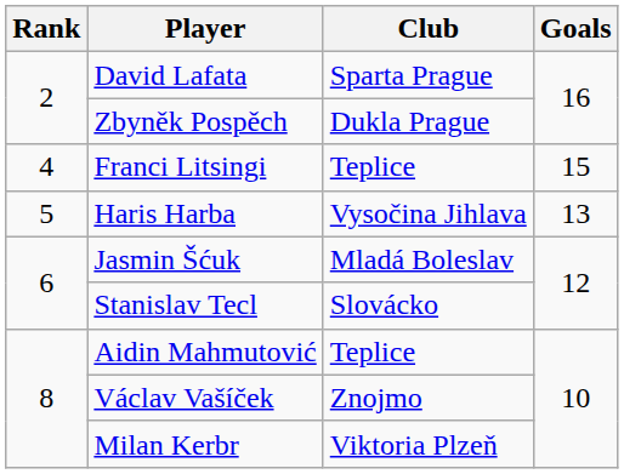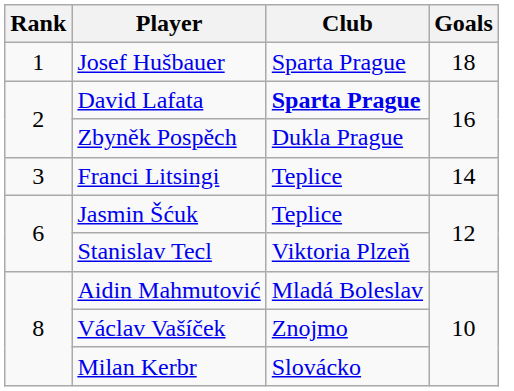 <table class="wikitable" style="text-align:center">
 <tr>
 <th>Rank</th>
 <th>Player</th>
 <th>Club</th>
 <th>Goals</th>
 </tr>
 <tr>
+<td>1</td>
+<td align="left"> <a href='#'>Josef Hušbauer</a></td>
+<td align="left"><a href='#'>Sparta Prague</a></td>
+<td>18</td>
+</tr>
+<tr>
 <td rowspan="2">2</td>
 <td align="left"> <a href='#'>David Lafata</a></td>
-<td align="left"><a href='#'>Sparta Prague</a></td>
+<td align="left"><strong><a href='#'>Sparta Prague</a></strong></td>
 <td rowspan="2">16</td>
 </tr>
 <tr>
 <td align="left"> <a href='#'>Zbyněk Pospěch</a></td>
 <td align="left"><a href='#'>Dukla Prague</a></td>
 </tr>
 <tr>
-<td>4</td>
+<td>3</td>
 <td align="left"> <a href='#'>Franci Litsingi</a></td>
 <td align="left"><a href='#'>Teplice</a></td>
-<td>15</td>
-</tr>
-<tr>
-<td>5</td>
-<td align="left"> <a href='#'>Haris Harba</a></td>
-<td align="left"><a href='#'>Vysočina Jihlava</a></td>
-<td>13</td>
+<td>14</td>
 </tr>
 <tr>
 <td rowspan="2">6</td>
 <td align="left"> <a href='#'>Jasmin Šćuk</a></td>
-<td align="left"><a href='#'>Mladá Boleslav</a></td>
+<td align="left"><a href='#'>Teplice</a></td>
 <td rowspan="2">12</td>
 </tr>
 <tr>
 <td align="left"> <a href='#'>Stanislav Tecl</a></td>
-<td align="left"><a href='#'>Slovácko</a></td>
+<td align="left"><a href='#'>Viktoria Plzeň</a></td>
 </tr>
 <tr>
 <td rowspan="3">8</td>
 <td align="left"> <a href='#'>Aidin Mahmutović</a></td>
-<td align="left"><a href='#'>Teplice</a></td>
+<td align="left"><a href='#'>Mladá Boleslav</a></td>
 <td rowspan="3">10</td>
 </tr>
 <tr>
 <td align="left"> <a href='#'>Václav Vašíček</a></td>
 <td align="left"><a href='#'>Znojmo</a></td>
 </tr>
 <tr>
 <td align="left"> <a href='#'>Milan Kerbr</a></td>
-<td align="left"><a href='#'>Viktoria Plzeň</a></td>
+<td align="left"><a href='#'>Slovácko</a></td>
 </tr>
 </table>
